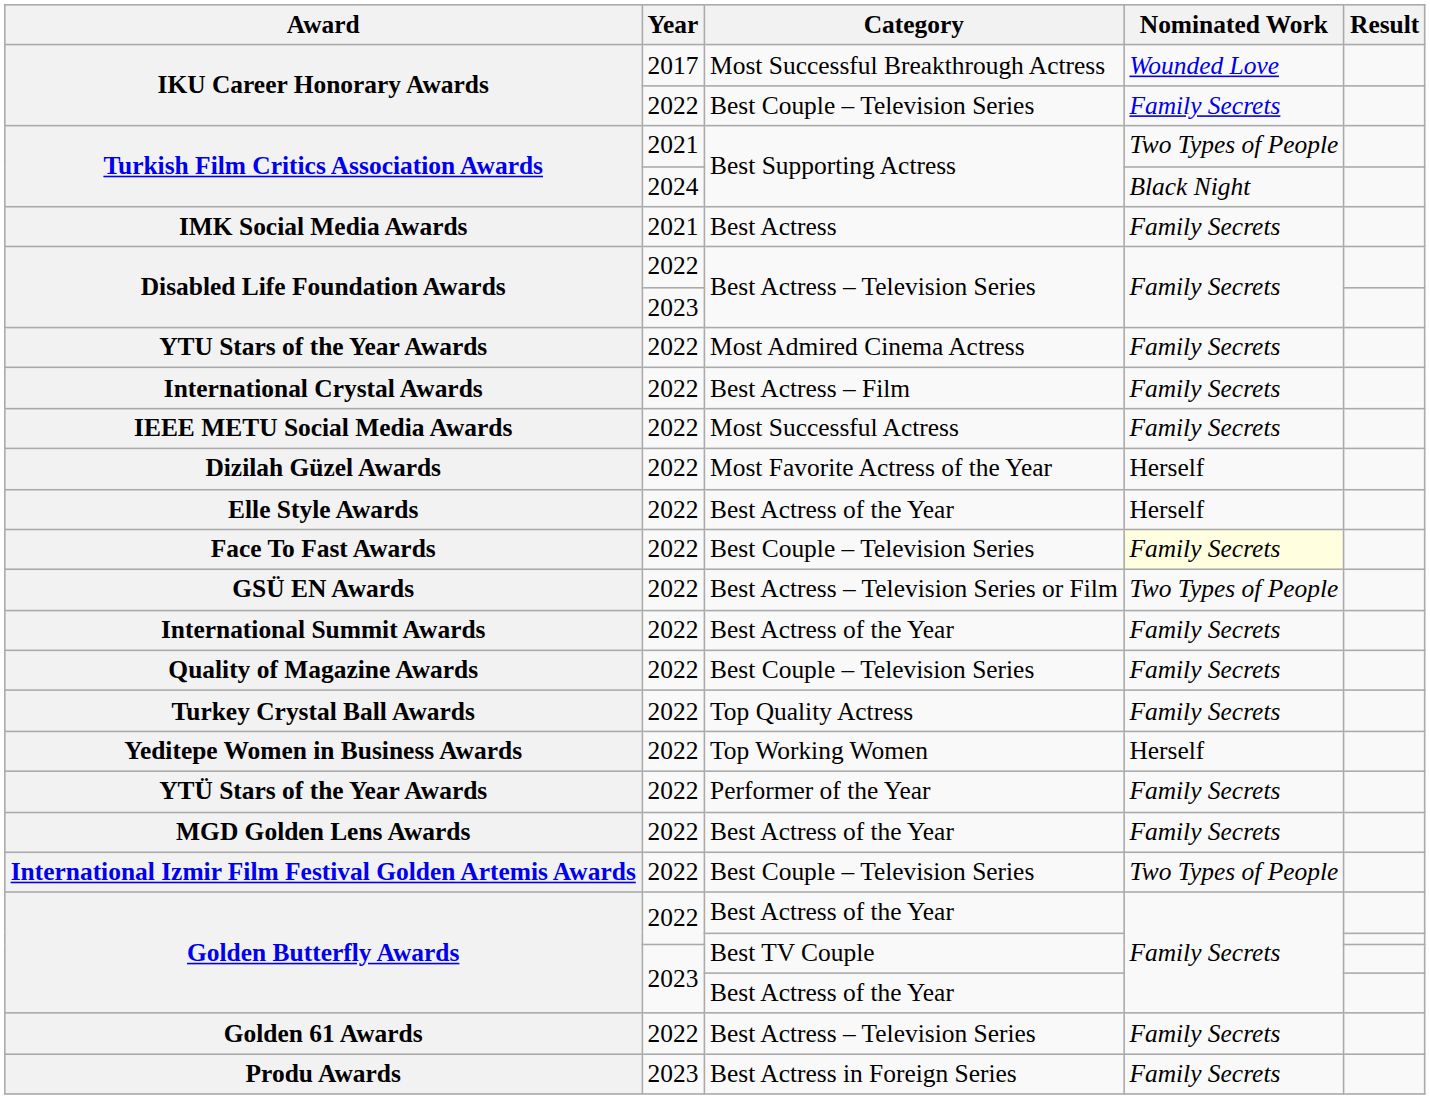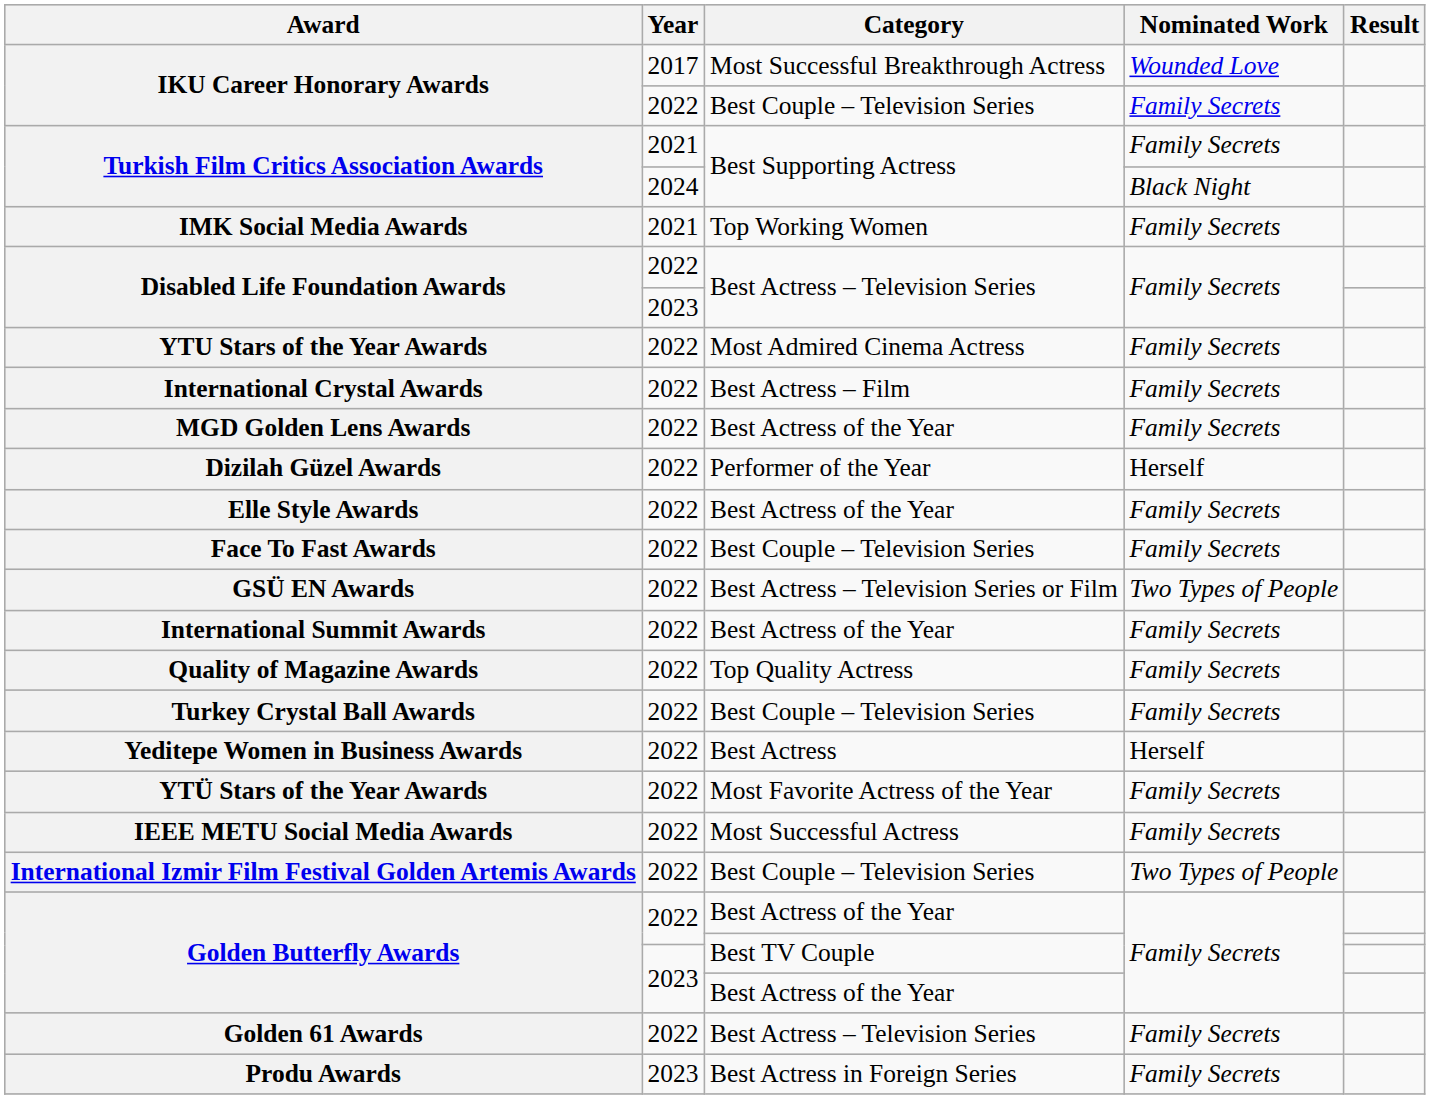 <table class="wikitable sortable plainrowheaders">
 <tr>
 <th scope="col">Award</th>
 <th scope="col">Year</th>
 <th scope="col">Category</th>
 <th scope="col">Nominated Work</th>
 <th scope="col">Result</th>
 </tr>
 <tr>
 <th rowspan="2" scope="row">IKU Career Honorary Awards</th>
 <td>2017</td>
 <td>Most Successful Breakthrough Actress</td>
 <td><a href='#'><em>Wounded Love</em></a></td>
 <td></td>
 </tr>
 <tr>
 <td>2022</td>
 <td>Best Couple – Television Series</td>
 <td><em><a href='#'>Family Secrets</a></em></td>
 <td></td>
 </tr>
 <tr>
 <th rowspan="2" scope="row"><a href='#'>Turkish Film Critics Association Awards</a></th>
 <td>2021</td>
 <td rowspan="2">Best Supporting Actress</td>
-<td><em>Two Types of People</em></td>
+<td><em>Family Secrets</em></td>
 <td></td>
 </tr>
 <tr>
 <td>2024</td>
 <td><em>Black Night</em></td>
 <td></td>
 </tr>
 <tr>
 <th scope="row">IMK Social Media Awards</th>
 <td>2021</td>
-<td>Best Actress</td>
+<td>Top Working Women</td>
 <td><em>Family Secrets</em></td>
 <td></td>
 </tr>
 <tr>
 <th rowspan="2" scope="row">Disabled Life Foundation Awards</th>
 <td>2022</td>
 <td rowspan="2">Best Actress – Television Series</td>
 <td rowspan="2"><em>Family Secrets</em></td>
 <td></td>
 </tr>
 <tr>
 <td>2023</td>
 <td></td>
 </tr>
 <tr>
 <th scope="row">YTU Stars of the Year Awards</th>
 <td>2022</td>
 <td>Most Admired Cinema Actress</td>
 <td><em>Family Secrets</em></td>
 <td></td>
 </tr>
 <tr>
 <th scope="row">International Crystal Awards</th>
 <td>2022</td>
 <td>Best Actress – Film</td>
 <td><em>Family Secrets</em></td>
 <td></td>
 </tr>
 <tr>
-<th scope="row">IEEE METU Social Media Awards</th>
+<th scope="row">MGD Golden Lens Awards</th>
 <td>2022</td>
-<td>Most Successful Actress</td>
+<td>Best Actress of the Year</td>
 <td><em>Family Secrets</em></td>
 <td></td>
 </tr>
 <tr>
 <th scope="row">Dizilah Güzel Awards</th>
 <td>2022</td>
-<td>Most Favorite Actress of the Year</td>
+<td>Performer of the Year</td>
 <td>Herself</td>
 <td></td>
 </tr>
 <tr>
 <th scope="row">Elle Style Awards</th>
 <td>2022</td>
 <td>Best Actress of the Year</td>
-<td>Herself</td>
+<td><em>Family Secrets</em></td>
 <td></td>
 </tr>
 <tr>
 <th scope="row">Face To Fast Awards</th>
 <td>2022</td>
 <td>Best Couple – Television Series</td>
-<td style="background: lightyellow;"><em>Family Secrets</em></td>
+<td><em>Family Secrets</em></td>
 <td></td>
 </tr>
 <tr>
 <th scope="row">GSÜ EN Awards</th>
 <td>2022</td>
 <td>Best Actress – Television Series or Film</td>
 <td><em>Two Types of People</em></td>
 <td></td>
 </tr>
 <tr>
 <th scope="row">International Summit Awards</th>
 <td>2022</td>
 <td>Best Actress of the Year</td>
 <td><em>Family Secrets</em></td>
 <td></td>
 </tr>
 <tr>
 <th scope="row">Quality of Magazine Awards</th>
 <td>2022</td>
-<td>Best Couple – Television Series</td>
+<td>Top Quality Actress</td>
 <td><em>Family Secrets</em></td>
 <td></td>
 </tr>
 <tr>
 <th scope="row">Turkey Crystal Ball Awards</th>
 <td>2022</td>
-<td>Top Quality Actress</td>
+<td>Best Couple – Television Series</td>
 <td><em>Family Secrets</em></td>
 <td></td>
 </tr>
 <tr>
 <th scope="row">Yeditepe Women in Business Awards</th>
 <td>2022</td>
-<td>Top Working Women</td>
+<td>Best Actress</td>
 <td>Herself</td>
 <td></td>
 </tr>
 <tr>
 <th scope="row">YTÜ Stars of the Year Awards</th>
 <td>2022</td>
-<td>Performer of the Year</td>
+<td>Most Favorite Actress of the Year</td>
 <td><em>Family Secrets</em></td>
 <td></td>
 </tr>
 <tr>
-<th scope="row">MGD Golden Lens Awards</th>
+<th scope="row">IEEE METU Social Media Awards</th>
 <td>2022</td>
-<td>Best Actress of the Year</td>
+<td>Most Successful Actress</td>
 <td><em>Family Secrets</em></td>
 <td></td>
 </tr>
 <tr>
 <th scope="row"><a href='#'>International Izmir Film Festival Golden Artemis Awards</a></th>
 <td>2022</td>
 <td>Best Couple – Television Series</td>
 <td><em>Two Types of People</em></td>
 <td></td>
 </tr>
 <tr>
 <th rowspan="4" scope="row"><a href='#'>Golden Butterfly Awards</a></th>
 <td rowspan="2">2022</td>
 <td>Best Actress of the Year</td>
 <td rowspan="4"><em>Family Secrets</em></td>
 <td></td>
 </tr>
 <tr>
 <td rowspan="2">Best TV Couple</td>
 <td></td>
 </tr>
 <tr>
 <td rowspan="2">2023</td>
 <td></td>
 </tr>
 <tr>
 <td>Best Actress of the Year</td>
 <td></td>
 </tr>
 <tr>
 <th scope="row">Golden 61 Awards</th>
 <td>2022</td>
 <td>Best Actress – Television Series</td>
 <td><em>Family Secrets</em></td>
 <td></td>
 </tr>
 <tr>
 <th scope="row">Produ Awards</th>
 <td>2023</td>
 <td>Best Actress in Foreign Series</td>
 <td><em>Family Secrets</em></td>
 <td></td>
 </tr>
 </table>
